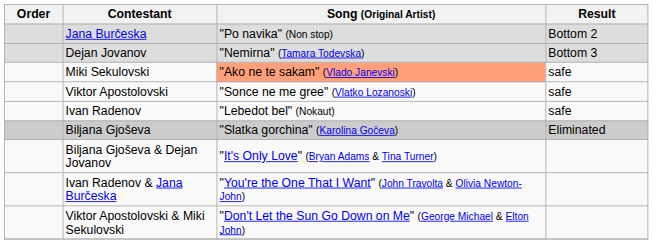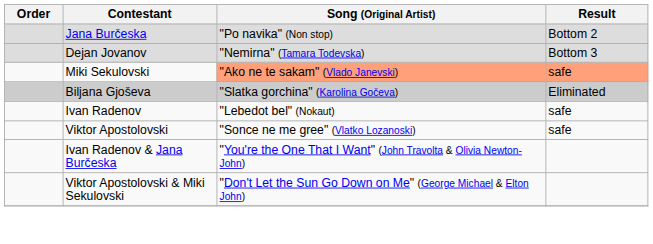 <table class="wikitable" style="font-size:90%; width:60%; text-align: left;">
 <tr>
 <th width="05%">Order</th>
 <th width="15%">Contestant</th>
 <th width="32%">Song <small>(Original Artist)</small></th>
 <th width="10%">Result</th>
 </tr>
 <tr>
 <td bgcolor="DDDDDD"></td>
 <td bgcolor="DDDDDD"><a href='#'>Jana Burčeska</a></td>
 <td bgcolor="DDDDDD">"Po navika" <small>(Non stop)</small></td>
 <td bgcolor="DDDDDD">Bottom 2</td>
 </tr>
 <tr>
 <td bgcolor="DDDDDD"></td>
 <td bgcolor="DDDDDD">Dejan Jovanov</td>
 <td bgcolor="DDDDDD">"Nemirna" <small>(<a href='#'>Tamara Todevska</a>)</small></td>
 <td bgcolor="DDDDDD">Bottom 3</td>
 </tr>
 <tr>
 <td></td>
 <td>Miki Sekulovski</td>
 <td style="background: lightsalmon;">"Ako ne te sakam" <small>(<a href='#'>Vlado Janevski</a>)</small></td>
-<td>safe</td>
-</tr>
-<tr>
-<td></td>
-<td>Viktor Apostolovski</td>
-<td>"Sonce ne me gree" <small>(<a href='#'>Vlatko Lozanoski</a>)</small></td>
-<td>safe</td>
-</tr>
-<tr>
-<td></td>
-<td>Ivan Radenov</td>
-<td>"Lebedot bel" <small>(Nokaut)</small></td>
-<td>safe</td>
+<td style="background: lightsalmon;">safe</td>
 </tr>
 <tr>
 <td bgcolor="CCCCCC"></td>
 <td bgcolor="CCCCCC">Biljana Gjoševa</td>
 <td bgcolor="CCCCCC">"Slatka gorchina" <small>(<a href='#'>Karolina Gočeva</a>)</small></td>
 <td bgcolor="CCCCCC">Eliminated</td>
 </tr>
 <tr>
 <td></td>
-<td>Biljana Gjoševa & Dejan Jovanov</td>
-<td>"<a href='#'>It's Only Love</a>" <small>(<a href='#'>Bryan Adams</a> & <a href='#'>Tina Turner</a>)</small></td>
+<td>Ivan Radenov</td>
+<td>"Lebedot bel" <small>(Nokaut)</small></td>
+<td>safe</td>
+</tr>
+<tr>
 <td></td>
+<td>Viktor Apostolovski</td>
+<td>"Sonce ne me gree" <small>(<a href='#'>Vlatko Lozanoski</a>)</small></td>
+<td>safe</td>
 </tr>
 <tr>
 <td></td>
 <td>Ivan Radenov & <a href='#'>Jana Burčeska</a></td>
 <td>"<a href='#'>You're the One That I Want</a>" <small>(<a href='#'>John Travolta</a> & <a href='#'>Olivia Newton-John</a>)</small></td>
 <td></td>
 </tr>
 <tr>
 <td></td>
 <td>Viktor Apostolovski & Miki Sekulovski</td>
 <td>"<a href='#'>Don't Let the Sun Go Down on Me</a>" <small>(<a href='#'>George Michael</a> & <a href='#'>Elton John</a>)</small></td>
 <td></td>
 </tr>
 <tr>
 </tr>
 </table>
